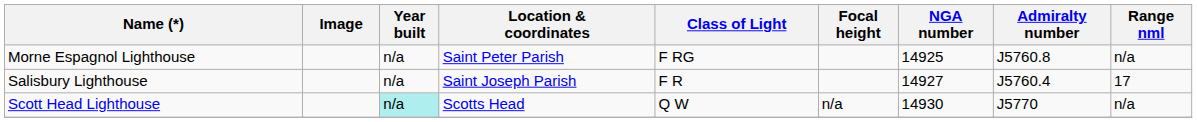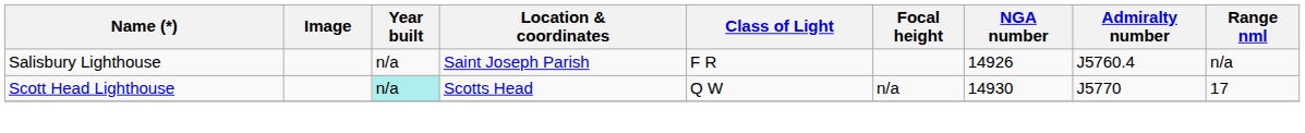 <table class="wikitable sortable" style="width:100%">
 <tr>
 <th>Name (*)</th>
 <th>Image</th>
 <th>Year<br>built</th>
 <th>Location &<br>coordinates</th>
 <th><a href='#'>Class of Light</a><br></th>
 <th>Focal<br>height<br></th>
 <th><a href='#'>NGA</a><br>number<br></th>
 <th><a href='#'>Admiralty</a><br>number<br></th>
 <th>Range<br><a href='#'>nml</a><br></th>
 </tr>
 <tr>
-<td>Morne Espagnol Lighthouse</td>
-<td></td>
-<td>n/a</td>
-<td><a href='#'>Saint Peter Parish</a><br></td>
-<td>F RG</td>
-<td></td>
-<td>14925</td>
-<td>J5760.8</td>
-<td>n/a</td>
-</tr>
-<tr>
 <td>Salisbury Lighthouse</td>
 <td></td>
 <td>n/a</td>
 <td><a href='#'>Saint Joseph Parish</a><br></td>
 <td>F R</td>
 <td></td>
-<td>14927</td>
+<td>14926</td>
 <td>J5760.4</td>
-<td>17</td>
+<td>n/a</td>
 </tr>
 <tr>
 <td><a href='#'>Scott Head Lighthouse</a></td>
 <td></td>
 <td style="background: paleturquoise;">n/a</td>
 <td><a href='#'>Scotts Head</a><br></td>
 <td>Q W</td>
 <td>n/a</td>
 <td>14930</td>
 <td>J5770</td>
-<td>n/a</td>
+<td>17</td>
 </tr>
 <tr>
 </tr>
 </table>
